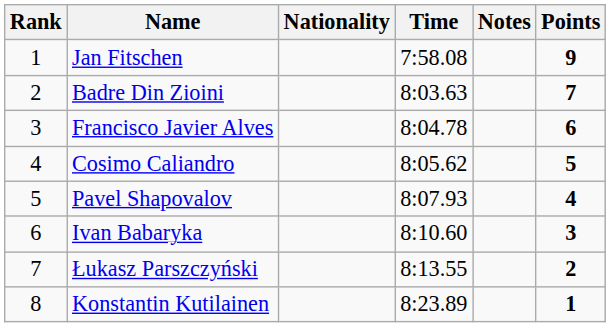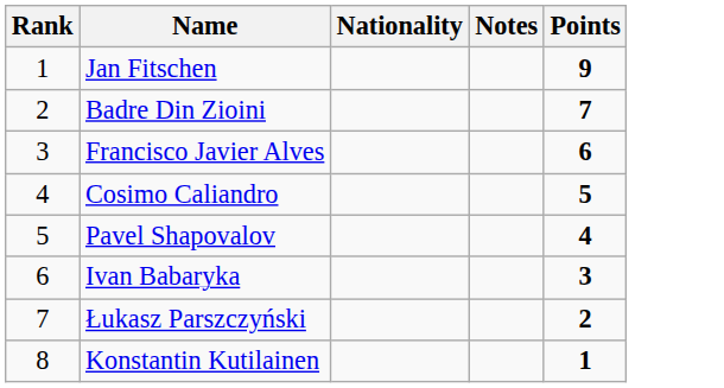 <table class="wikitable sortable" style="text-align:center">
 <tr>
 <th>Rank</th>
 <th>Name</th>
 <th>Nationality</th>
-<th>Time</th>
 <th>Notes</th>
 <th>Points</th>
 </tr>
 <tr>
 <td>1</td>
 <td align=left><a href='#'>Jan Fitschen</a></td>
 <td align=left></td>
-<td>7:58.08</td>
 <td></td>
 <td><strong>9</strong></td>
 </tr>
 <tr>
 <td>2</td>
 <td align=left><a href='#'>Badre Din Zioini</a></td>
 <td align=left></td>
-<td>8:03.63</td>
 <td></td>
 <td><strong>7</strong></td>
 </tr>
 <tr>
 <td>3</td>
 <td align=left><a href='#'>Francisco Javier Alves</a></td>
 <td align=left></td>
-<td>8:04.78</td>
 <td></td>
 <td><strong>6</strong></td>
 </tr>
 <tr>
 <td>4</td>
 <td align=left><a href='#'>Cosimo Caliandro</a></td>
 <td align=left></td>
-<td>8:05.62</td>
 <td></td>
 <td><strong>5</strong></td>
 </tr>
 <tr>
 <td>5</td>
 <td align=left><a href='#'>Pavel Shapovalov</a></td>
 <td align=left></td>
-<td>8:07.93</td>
 <td></td>
 <td><strong>4</strong></td>
 </tr>
 <tr>
 <td>6</td>
 <td align=left><a href='#'>Ivan Babaryka</a></td>
 <td align=left></td>
-<td>8:10.60</td>
 <td></td>
 <td><strong>3</strong></td>
 </tr>
 <tr>
 <td>7</td>
 <td align=left><a href='#'>Łukasz Parszczyński</a></td>
 <td align=left></td>
-<td>8:13.55</td>
 <td></td>
 <td><strong>2</strong></td>
 </tr>
 <tr>
 <td>8</td>
 <td align=left><a href='#'>Konstantin Kutilainen</a></td>
 <td align=left></td>
-<td>8:23.89</td>
 <td></td>
 <td><strong>1</strong></td>
 </tr>
 </table>
